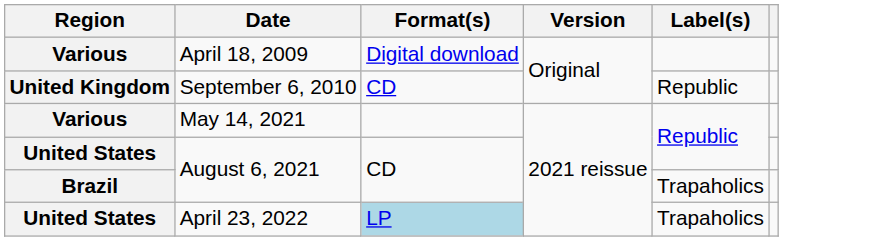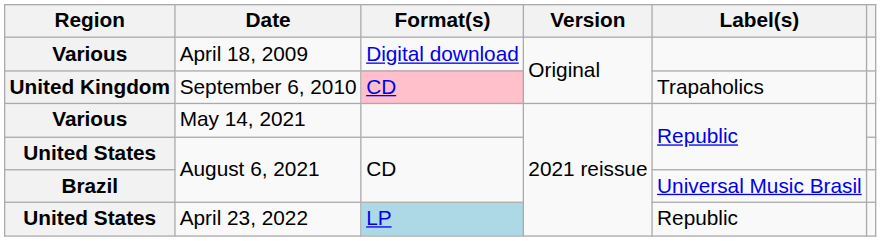 <table class="wikitable plainrowheaders">
 <tr>
 <th scope="col">Region</th>
 <th scope="col">Date</th>
 <th scope="col">Format(s)</th>
 <th scope="col">Version</th>
 <th scope="col">Label(s)</th>
 <th scope="col"></th>
 </tr>
 <tr>
 <th scope="row">Various</th>
 <td>April 18, 2009</td>
 <td><a href='#'>Digital download</a></td>
 <td rowspan="2">Original</td>
 <td></td>
 <td align="center"></td>
 </tr>
 <tr>
 <th scope="row">United Kingdom</th>
 <td>September 6, 2010</td>
-<td><a href='#'>CD</a></td>
-<td>Republic</td>
+<td style="background: pink;"><a href='#'>CD</a></td>
+<td>Trapaholics</td>
 <td align="center"></td>
 </tr>
 <tr>
 <th scope="row">Various</th>
 <td>May 14, 2021</td>
 <td></td>
 <td rowspan="4">2021 reissue</td>
 <td rowspan="2"><a href='#'>Republic</a></td>
 <td align="center"></td>
 </tr>
 <tr>
 <th scope="row">United States</th>
 <td rowspan="2">August 6, 2021</td>
 <td rowspan="2">CD</td>
 <td align="center"></td>
 </tr>
 <tr>
 <th scope="row">Brazil</th>
-<td>Trapaholics</td>
+<td><a href='#'>Universal Music Brasil</a></td>
 <td align="center"></td>
 </tr>
 <tr>
 <th scope="row">United States</th>
 <td>April 23, 2022</td>
 <td style="background: lightblue;"><a href='#'>LP</a></td>
-<td>Trapaholics</td>
+<td>Republic</td>
 <td align="center"></td>
 </tr>
 </table>
